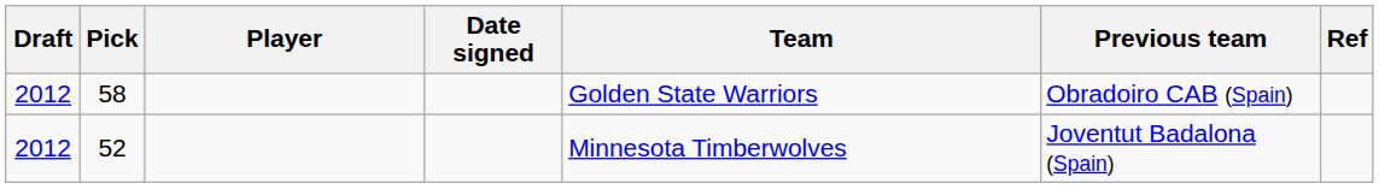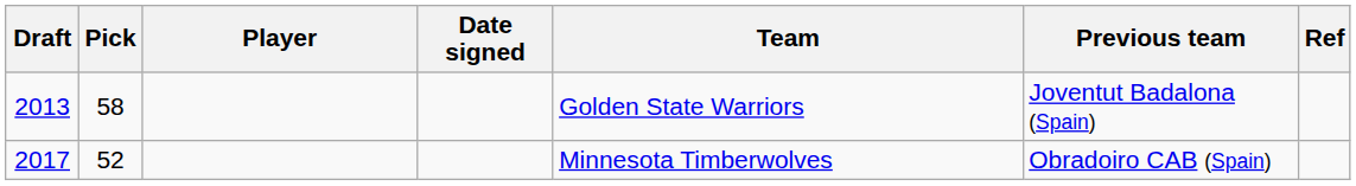 <table class="wikitable sortable" style="text-align:left">
 <tr>
 <th style="width:40px">Draft</th>
 <th style="width:30px">Pick</th>
 <th style="width:170px">Player</th>
 <th style="width:80px">Date signed</th>
 <th style="width:295px">Team</th>
 <th style="width:170px">Previous team</th>
 <th class="unsortbale">Ref</th>
 </tr>
 <tr>
-<td align=center><a href='#'>2012</a></td>
+<td align=center><a href='#'>2013</a></td>
 <td align=center>58</td>
 <td></td>
 <td align=center></td>
 <td><a href='#'>Golden State Warriors</a></td>
-<td><a href='#'>Obradoiro CAB</a> <small>(<a href='#'>Spain</a>)</small></td>
+<td><a href='#'>Joventut Badalona</a> <small>(<a href='#'>Spain</a>)</small></td>
 <td align=center></td>
 </tr>
 <tr>
-<td align=center><a href='#'>2012</a></td>
+<td align=center><a href='#'>2017</a></td>
 <td align=center>52</td>
 <td></td>
 <td align=center></td>
 <td><a href='#'>Minnesota Timberwolves</a></td>
-<td><a href='#'>Joventut Badalona</a> <small>(<a href='#'>Spain</a>)</small></td>
+<td><a href='#'>Obradoiro CAB</a> <small>(<a href='#'>Spain</a>)</small></td>
 <td align=center></td>
 </tr>
 </table>
